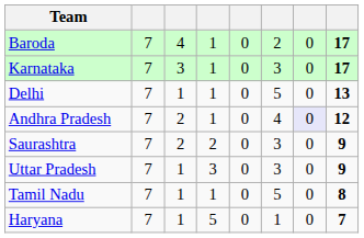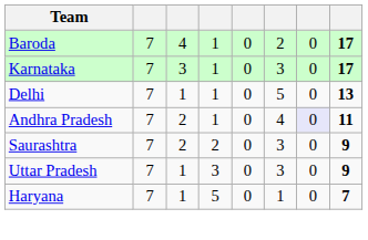 <table class="wikitable" style="text-align:center">
 <tr>
 <th style="width:120px">Team</th>
 <th style="width:25px"></th>
 <th style="width:25px"></th>
 <th style="width:25px"></th>
 <th style="width:25px"></th>
 <th style="width:25px"></th>
 <th style="width:25px"></th>
 <th style="width:25px"></th>
 </tr>
 <tr style="background:#cfc;">
 <td style="text-align:left"><a href='#'>Baroda</a></td>
 <td>7</td>
 <td>4</td>
 <td>1</td>
 <td>0</td>
 <td>2</td>
 <td>0</td>
 <td><strong>17</strong></td>
 </tr>
 <tr style="background:#cfc;">
 <td style="text-align:left"><a href='#'>Karnataka</a></td>
 <td>7</td>
 <td>3</td>
 <td>1</td>
 <td>0</td>
 <td>3</td>
 <td>0</td>
 <td><strong>17</strong></td>
 </tr>
 <tr>
 <td style="text-align:left"><a href='#'>Delhi</a></td>
 <td>7</td>
 <td>1</td>
 <td>1</td>
 <td>0</td>
 <td>5</td>
 <td>0</td>
 <td><strong>13</strong></td>
 </tr>
 <tr>
 <td style="text-align:left"><a href='#'>Andhra Pradesh</a></td>
 <td>7</td>
 <td>2</td>
 <td>1</td>
 <td>0</td>
 <td>4</td>
 <td style="background: lavender;">0</td>
-<td><strong>12</strong></td>
+<td><strong>11</strong></td>
 </tr>
 <tr>
 <td style="text-align:left"><a href='#'>Saurashtra</a></td>
 <td>7</td>
 <td>2</td>
 <td>2</td>
 <td>0</td>
 <td>3</td>
 <td>0</td>
 <td><strong>9</strong></td>
 </tr>
 <tr>
 <td style="text-align:left"><a href='#'>Uttar Pradesh</a></td>
 <td>7</td>
 <td>1</td>
 <td>3</td>
 <td>0</td>
 <td>3</td>
 <td>0</td>
 <td><strong>9</strong></td>
 </tr>
 <tr>
-<td style="text-align:left"><a href='#'>Tamil Nadu</a></td>
-<td>7</td>
-<td>1</td>
-<td>1</td>
-<td>0</td>
-<td>5</td>
-<td>0</td>
-<td><strong>8</strong></td>
-</tr>
-<tr>
 <td style="text-align:left"><a href='#'>Haryana</a></td>
 <td>7</td>
 <td>1</td>
 <td>5</td>
 <td>0</td>
 <td>1</td>
 <td>0</td>
 <td><strong>7</strong></td>
 </tr>
 </table>
